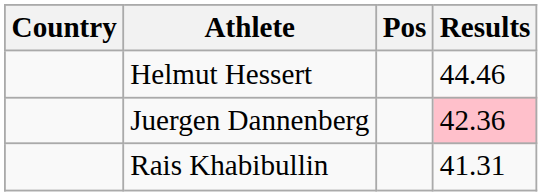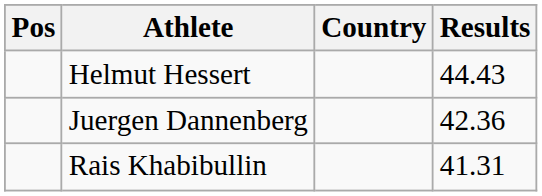 <table class="wikitable">
 <tr>
+<th>Pos</th>
+<th>Athlete</th>
 <th>Country</th>
-<th>Athlete</th>
-<th>Pos</th>
 <th>Results</th>
 </tr>
 <tr>
+<td align="center"></td>
+<td>Helmut Hessert</td>
 <td></td>
-<td>Helmut Hessert</td>
-<td align="center"></td>
-<td>44.46</td>
+<td>44.43</td>
 </tr>
 <tr>
+<td align="center"></td>
+<td>Juergen Dannenberg</td>
 <td></td>
-<td>Juergen Dannenberg</td>
-<td align="center"></td>
-<td style="background: pink;">42.36</td>
+<td>42.36</td>
 </tr>
 <tr>
+<td align="center"></td>
+<td>Rais Khabibullin</td>
 <td></td>
-<td>Rais Khabibullin</td>
-<td align="center"></td>
 <td>41.31</td>
 </tr>
 </table>
